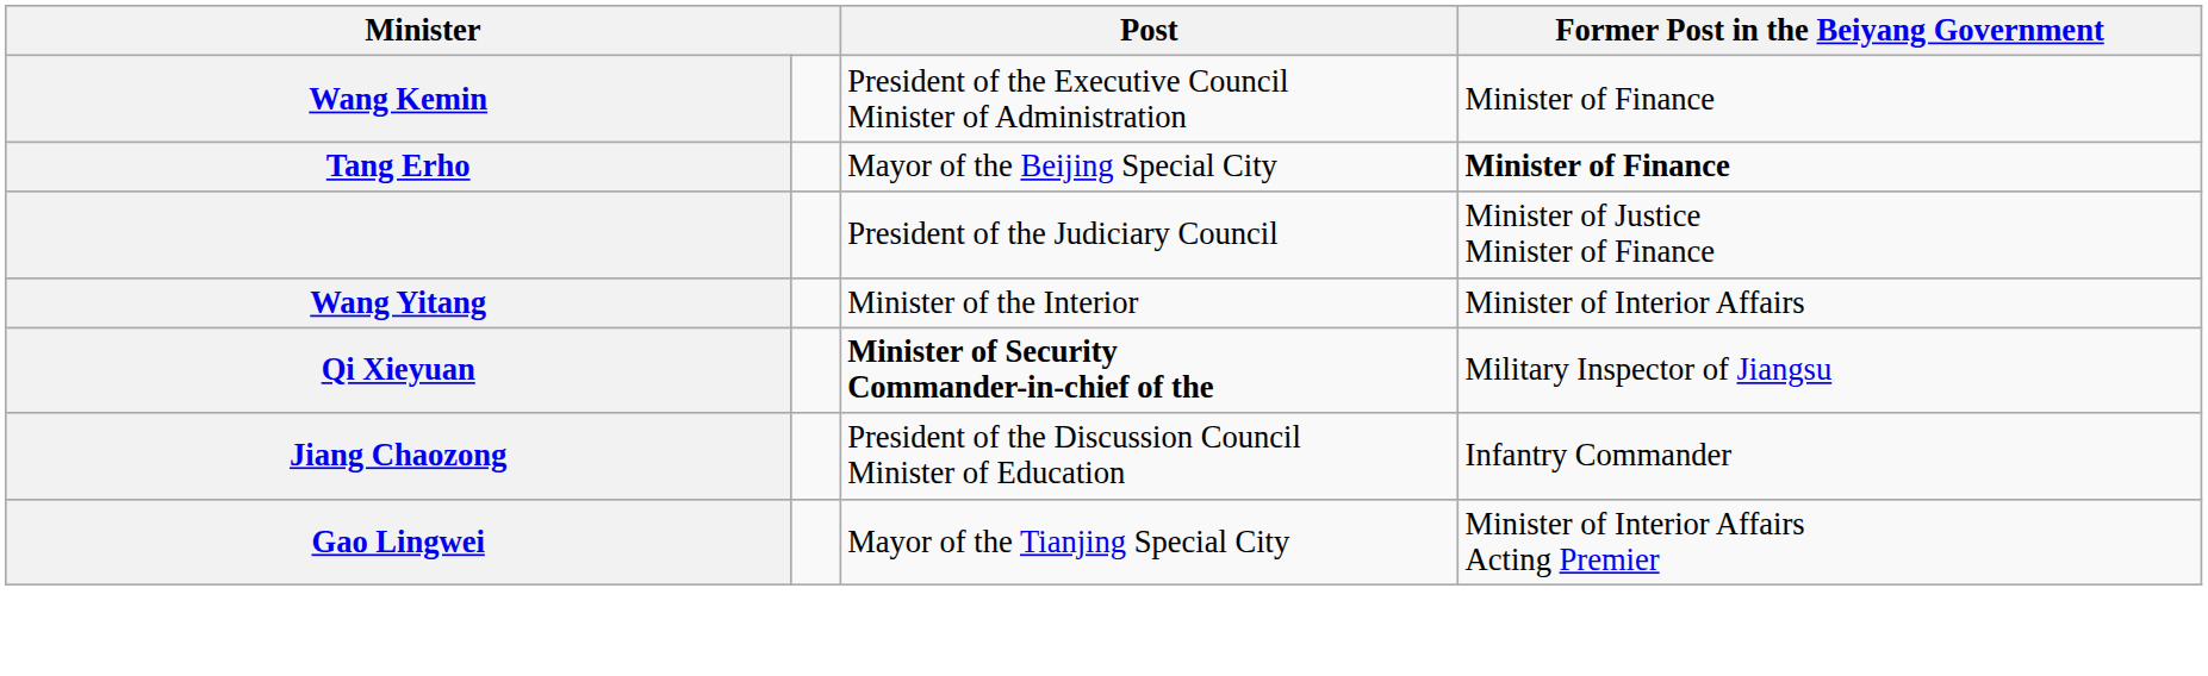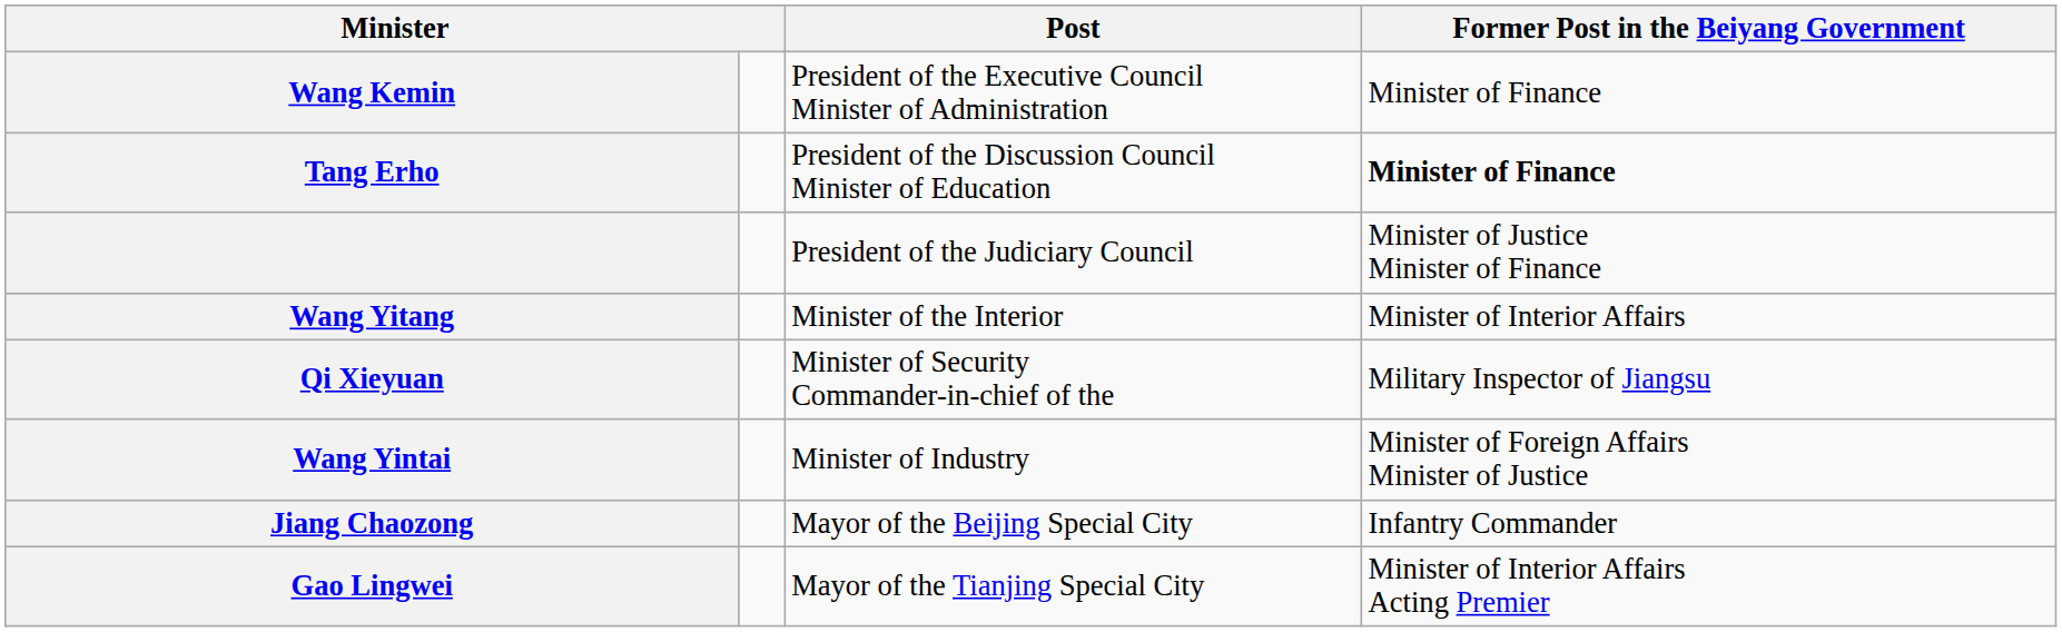 <table class="wikitable" border="1" width="56%">
 <tr>
 <th colspan=2 width="38%">Minister</th>
 <th>Post</th>
 <th>Former Post in the <a href='#'>Beiyang Government</a></th>
 </tr>
 <tr>
 <th><a href='#'>Wang Kemin</a></th>
 <td></td>
 <td>President of the Executive Council<br>Minister of Administration</td>
 <td>Minister of Finance</td>
 </tr>
 <tr>
 <th><a href='#'>Tang Erho</a></th>
 <td></td>
-<td>Mayor of the <a href='#'>Beijing</a> Special City</td>
+<td>President of the Discussion Council<br>Minister of Education</td>
 <td><strong>Minister of Finance</strong></td>
 </tr>
 <tr>
 <th></th>
 <td></td>
 <td>President of the Judiciary Council</td>
 <td>Minister of Justice<br>Minister of Finance</td>
 </tr>
 <tr>
 <th><a href='#'>Wang Yitang</a></th>
 <td></td>
 <td>Minister of the Interior</td>
 <td>Minister of Interior Affairs</td>
 </tr>
 <tr>
 <th><a href='#'>Qi Xieyuan</a></th>
 <td></td>
-<td><strong>Minister of Security<br>Commander-in-chief of the </strong></td>
+<td>Minister of Security<br>Commander-in-chief of the </td>
 <td>Military Inspector of <a href='#'>Jiangsu</a></td>
+</tr>
+<tr>
+<th><a href='#'>Wang Yintai</a></th>
+<td></td>
+<td>Minister of Industry</td>
+<td>Minister of Foreign Affairs<br>Minister of Justice</td>
 </tr>
 <tr>
 <th><a href='#'>Jiang Chaozong</a></th>
 <td></td>
-<td>President of the Discussion Council<br>Minister of Education</td>
+<td>Mayor of the <a href='#'>Beijing</a> Special City</td>
 <td>Infantry Commander</td>
 </tr>
 <tr>
 <th><a href='#'>Gao Lingwei</a></th>
 <td></td>
 <td>Mayor of the <a href='#'>Tianjing</a> Special City</td>
 <td>Minister of Interior Affairs<br>Acting <a href='#'>Premier</a></td>
 </tr>
 </table>
